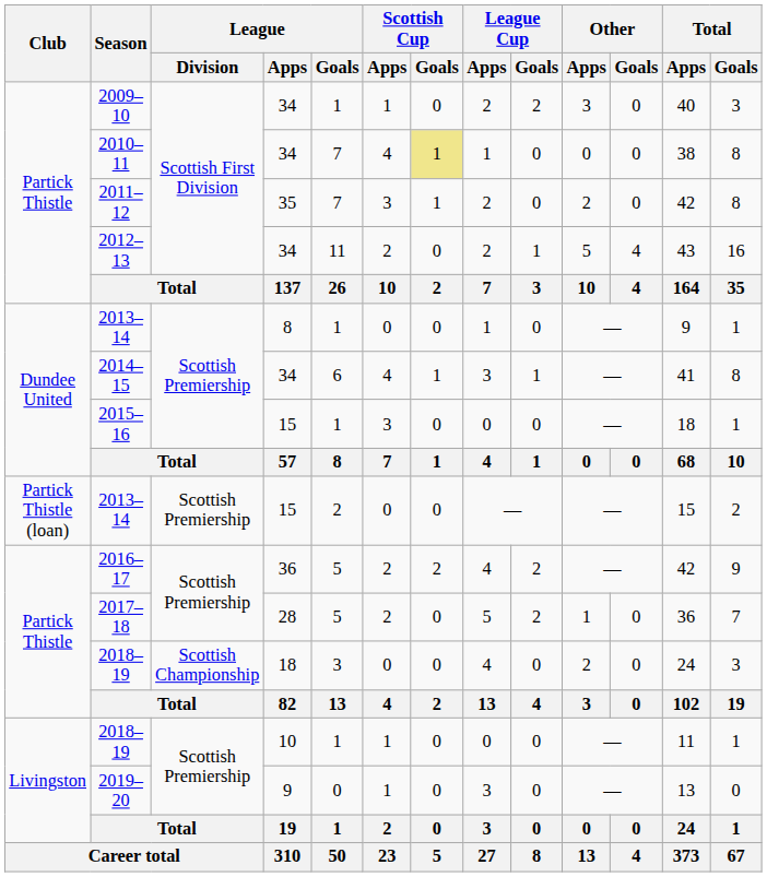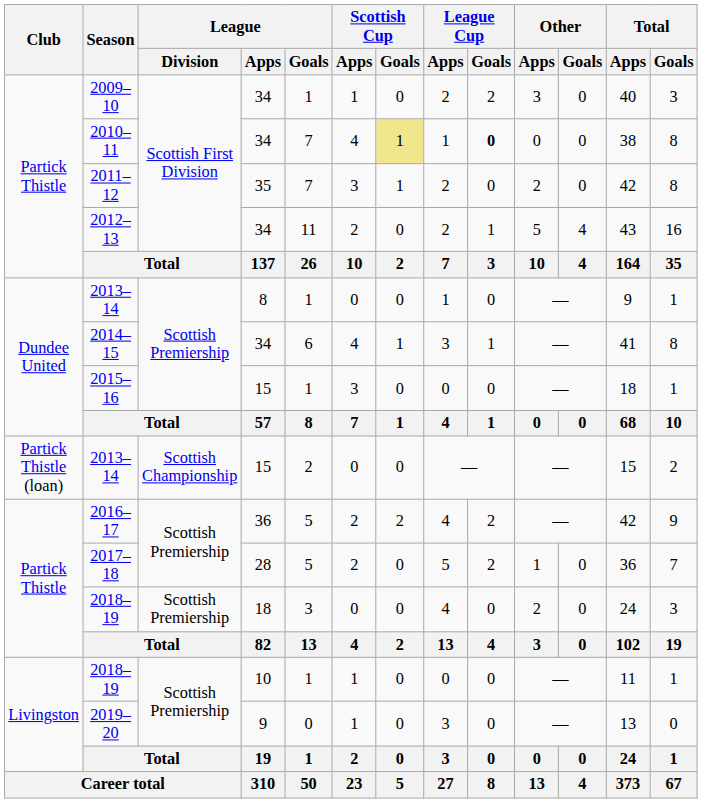 <table class="wikitable" style="text-align:center">
 <tr>
 <th rowspan="2">Club</th>
 <th rowspan="2">Season</th>
 <th colspan="3">League</th>
 <th colspan="2"><a href='#'>Scottish Cup</a></th>
 <th colspan="2"><a href='#'>League Cup</a></th>
 <th colspan="2">Other</th>
 <th colspan="2">Total</th>
 </tr>
 <tr>
 <th>Division</th>
 <th>Apps</th>
 <th>Goals</th>
 <th>Apps</th>
 <th>Goals</th>
 <th>Apps</th>
 <th>Goals</th>
 <th>Apps</th>
 <th>Goals</th>
 <th>Apps</th>
 <th>Goals</th>
 </tr>
 <tr>
 <td rowspan="5"><a href='#'>Partick Thistle</a></td>
 <td><a href='#'>2009–10</a></td>
 <td rowspan="4"><a href='#'>Scottish First Division</a></td>
 <td>34</td>
 <td>1</td>
 <td>1</td>
 <td>0</td>
 <td>2</td>
 <td>2</td>
 <td>3</td>
 <td>0</td>
 <td>40</td>
 <td>3</td>
 </tr>
 <tr>
 <td><a href='#'>2010–11</a></td>
 <td>34</td>
 <td>7</td>
 <td>4</td>
 <td style="background: khaki;">1</td>
 <td>1</td>
-<td>0</td>
+<td><strong>0</strong></td>
 <td>0</td>
 <td>0</td>
 <td>38</td>
 <td>8</td>
 </tr>
 <tr>
 <td><a href='#'>2011–12</a></td>
 <td>35</td>
 <td>7</td>
 <td>3</td>
 <td>1</td>
 <td>2</td>
 <td>0</td>
 <td>2</td>
 <td>0</td>
 <td>42</td>
 <td>8</td>
 </tr>
 <tr>
 <td><a href='#'>2012–13</a></td>
 <td>34</td>
 <td>11</td>
 <td>2</td>
 <td>0</td>
 <td>2</td>
 <td>1</td>
 <td>5</td>
 <td>4</td>
 <td>43</td>
 <td>16</td>
 </tr>
 <tr>
 <th colspan="2">Total</th>
 <th>137</th>
 <th>26</th>
 <th>10</th>
 <th>2</th>
 <th>7</th>
 <th>3</th>
 <th>10</th>
 <th>4</th>
 <th>164</th>
 <th>35</th>
 </tr>
 <tr>
 <td rowspan="4"><a href='#'>Dundee United</a></td>
 <td><a href='#'>2013–14</a></td>
 <td rowspan="3"><a href='#'>Scottish Premiership</a></td>
 <td>8</td>
 <td>1</td>
 <td>0</td>
 <td>0</td>
 <td>1</td>
 <td>0</td>
 <td colspan="2">—</td>
 <td>9</td>
 <td>1</td>
 </tr>
 <tr>
 <td><a href='#'>2014–15</a></td>
 <td>34</td>
 <td>6</td>
 <td>4</td>
 <td>1</td>
 <td>3</td>
 <td>1</td>
 <td colspan="2">—</td>
 <td>41</td>
 <td>8</td>
 </tr>
 <tr>
 <td><a href='#'>2015–16</a></td>
 <td>15</td>
 <td>1</td>
 <td>3</td>
 <td>0</td>
 <td>0</td>
 <td>0</td>
 <td colspan="2">—</td>
 <td>18</td>
 <td>1</td>
 </tr>
 <tr>
 <th colspan="2">Total</th>
 <th>57</th>
 <th>8</th>
 <th>7</th>
 <th>1</th>
 <th>4</th>
 <th>1</th>
 <th>0</th>
 <th>0</th>
 <th>68</th>
 <th>10</th>
 </tr>
 <tr>
 <td><a href='#'>Partick Thistle</a> (loan)</td>
 <td><a href='#'>2013–14</a></td>
-<td>Scottish Premiership</td>
+<td><a href='#'>Scottish Championship</a></td>
 <td>15</td>
 <td>2</td>
 <td>0</td>
 <td>0</td>
 <td colspan="2">—</td>
 <td colspan="2">—</td>
 <td>15</td>
 <td>2</td>
 </tr>
 <tr>
 <td rowspan="4"><a href='#'>Partick Thistle</a></td>
 <td><a href='#'>2016–17</a></td>
 <td rowspan="2">Scottish Premiership</td>
 <td>36</td>
 <td>5</td>
 <td>2</td>
 <td>2</td>
 <td>4</td>
 <td>2</td>
 <td colspan="2">—</td>
 <td>42</td>
 <td>9</td>
 </tr>
 <tr>
 <td><a href='#'>2017–18</a></td>
 <td>28</td>
 <td>5</td>
 <td>2</td>
 <td>0</td>
 <td>5</td>
 <td>2</td>
 <td>1</td>
 <td>0</td>
 <td>36</td>
 <td>7</td>
 </tr>
 <tr>
 <td><a href='#'>2018–19</a></td>
-<td><a href='#'>Scottish Championship</a></td>
+<td>Scottish Premiership</td>
 <td>18</td>
 <td>3</td>
 <td>0</td>
 <td>0</td>
 <td>4</td>
 <td>0</td>
 <td>2</td>
 <td>0</td>
 <td>24</td>
 <td>3</td>
 </tr>
 <tr>
 <th colspan="2">Total</th>
 <th>82</th>
 <th>13</th>
 <th>4</th>
 <th>2</th>
 <th>13</th>
 <th>4</th>
 <th>3</th>
 <th>0</th>
 <th>102</th>
 <th>19</th>
 </tr>
 <tr>
 <td rowspan=3><a href='#'>Livingston</a></td>
 <td><a href='#'>2018–19</a></td>
 <td rowspan=2>Scottish Premiership</td>
 <td>10</td>
 <td>1</td>
 <td>1</td>
 <td>0</td>
 <td>0</td>
 <td>0</td>
 <td colspan=2>—</td>
 <td>11</td>
 <td>1</td>
 </tr>
 <tr>
 <td><a href='#'>2019–20</a></td>
 <td>9</td>
 <td>0</td>
 <td>1</td>
 <td>0</td>
 <td>3</td>
 <td>0</td>
 <td colspan=2>—</td>
 <td>13</td>
 <td>0</td>
 </tr>
 <tr>
 <th colspan=2>Total</th>
 <th>19</th>
 <th>1</th>
 <th>2</th>
 <th>0</th>
 <th>3</th>
 <th>0</th>
 <th>0</th>
 <th>0</th>
 <th>24</th>
 <th>1</th>
 </tr>
 <tr>
 <th colspan="3">Career total</th>
 <th>310</th>
 <th>50</th>
 <th>23</th>
 <th>5</th>
 <th>27</th>
 <th>8</th>
 <th>13</th>
 <th>4</th>
 <th>373</th>
 <th>67</th>
 </tr>
 </table>
